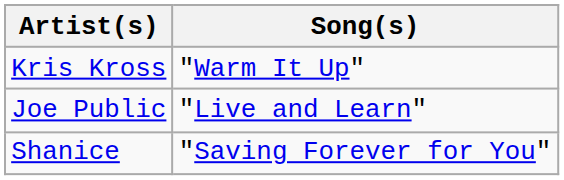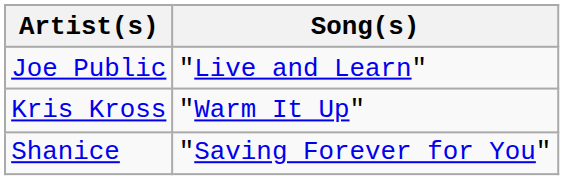 <table class="wikitable">
 <tr>
 <th>Artist(s)</th>
 <th>Song(s)</th>
 </tr>
 <tr>
+<td><a href='#'>Joe Public</a></td>
+<td>"<a href='#'>Live and Learn</a>"</td>
+</tr>
+<tr>
 <td><a href='#'>Kris Kross</a></td>
 <td>"<a href='#'>Warm It Up</a>"</td>
-</tr>
-<tr>
-<td><a href='#'>Joe Public</a></td>
-<td>"<a href='#'>Live and Learn</a>"</td>
 </tr>
 <tr>
 <td><a href='#'>Shanice</a></td>
 <td>"<a href='#'>Saving Forever for You</a>"</td>
 </tr>
 </table>
